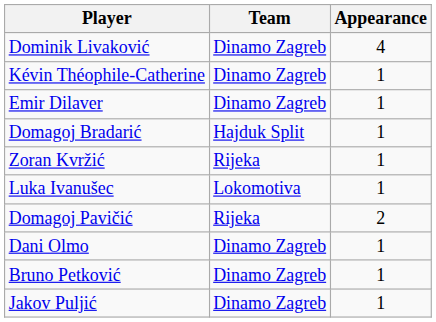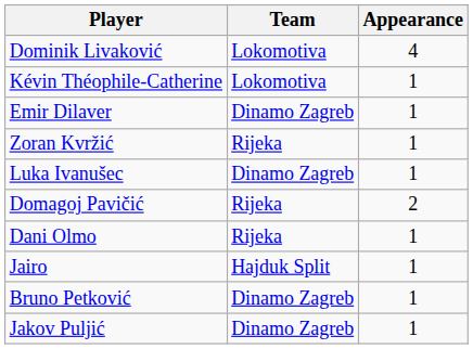 <table class="wikitable">
 <tr>
 <th>Player</th>
 <th>Team</th>
 <th>Appearance</th>
 </tr>
 <tr>
 <td> <a href='#'>Dominik Livaković</a></td>
-<td><a href='#'>Dinamo Zagreb</a></td>
+<td><a href='#'>Lokomotiva</a></td>
 <td style="text-align:center;">4</td>
 </tr>
 <tr>
 <td> <a href='#'>Kévin Théophile-Catherine</a></td>
-<td><a href='#'>Dinamo Zagreb</a></td>
+<td><a href='#'>Lokomotiva</a></td>
 <td style="text-align:center;">1</td>
 </tr>
 <tr>
 <td> <a href='#'>Emir Dilaver</a></td>
 <td><a href='#'>Dinamo Zagreb</a></td>
-<td style="text-align:center;">1</td>
-</tr>
-<tr>
-<td> <a href='#'>Domagoj Bradarić</a></td>
-<td><a href='#'>Hajduk Split</a></td>
 <td style="text-align:center;">1</td>
 </tr>
 <tr>
 <td> <a href='#'>Zoran Kvržić</a></td>
 <td><a href='#'>Rijeka</a></td>
 <td style="text-align:center;">1</td>
 </tr>
 <tr>
 <td> <a href='#'>Luka Ivanušec</a></td>
-<td><a href='#'>Lokomotiva</a></td>
+<td><a href='#'>Dinamo Zagreb</a></td>
 <td style="text-align:center;">1</td>
 </tr>
 <tr>
 <td> <a href='#'>Domagoj Pavičić</a></td>
 <td><a href='#'>Rijeka</a></td>
 <td style="text-align:center;">2</td>
 </tr>
 <tr>
 <td> <a href='#'>Dani Olmo</a></td>
-<td><a href='#'>Dinamo Zagreb</a></td>
+<td><a href='#'>Rijeka</a></td>
+<td style="text-align:center;">1</td>
+</tr>
+<tr>
+<td> <a href='#'>Jairo</a></td>
+<td><a href='#'>Hajduk Split</a></td>
 <td style="text-align:center;">1</td>
 </tr>
 <tr>
 <td> <a href='#'>Bruno Petković</a></td>
 <td><a href='#'>Dinamo Zagreb</a></td>
 <td style="text-align:center;">1</td>
 </tr>
 <tr>
 <td> <a href='#'>Jakov Puljić</a></td>
 <td><a href='#'>Dinamo Zagreb</a></td>
 <td style="text-align:center;">1</td>
 </tr>
 </table>
